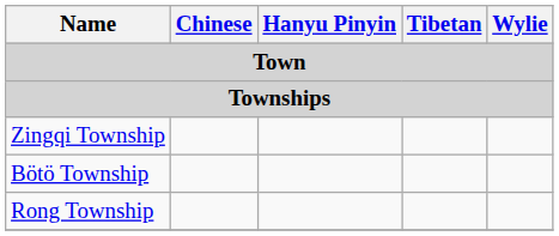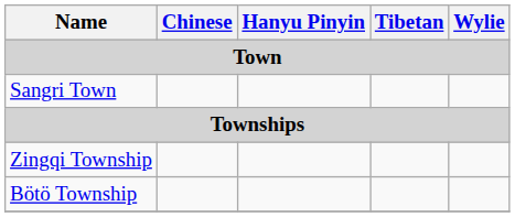 <table class="wikitable"  style="font-size:90%;" align=center>
 <tr>
 <th>Name</th>
 <th><a href='#'>Chinese</a></th>
 <th><a href='#'>Hanyu Pinyin</a></th>
 <th><a href='#'>Tibetan</a></th>
 <th><a href='#'>Wylie</a></th>
 </tr>
 <tr --------->
 <td colspan="5"  style="text-align:center; background:#d3d3d3;"><strong>Town</strong></td>
+</tr>
+<tr --------->
+<td><a href='#'>Sangri Town</a></td>
+<td></td>
+<td></td>
+<td></td>
+<td></td>
 </tr>
 <tr --------->
 <td colspan="5"  style="text-align:center; background:#d3d3d3;"><strong>Townships</strong></td>
 </tr>
 <tr --------->
 <td><a href='#'>Zingqi Township</a></td>
 <td></td>
 <td></td>
 <td></td>
 <td></td>
 </tr>
 <tr>
 <td><a href='#'>Bötö Township</a></td>
 <td></td>
 <td></td>
 <td></td>
 <td></td>
 </tr>
 <tr>
-<td><a href='#'>Rong Township</a></td>
-<td></td>
-<td></td>
-<td></td>
-<td></td>
-</tr>
-<tr>
 </tr>
 </table>
